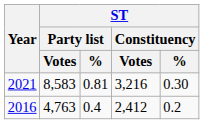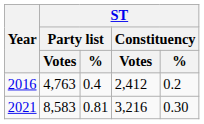 <table class="wikitable">
 <tr>
 <th rowspan="3">Year</th>
 <th colspan="4"><a href='#'>ST</a></th>
 </tr>
 <tr>
 <th colspan="2"><strong>Party list</strong></th>
 <th colspan="2"><strong>Constituency</strong></th>
 </tr>
 <tr>
 <th>Votes</th>
 <th>%</th>
 <th>Votes</th>
 <th>%</th>
 </tr>
 <tr>
+<td><a href='#'>2016</a></td>
+<td>4,763</td>
+<td>0.4</td>
+<td>2,412</td>
+<td>0.2</td>
+</tr>
+<tr>
 <td><a href='#'>2021</a></td>
 <td>8,583</td>
 <td>0.81</td>
 <td>3,216</td>
 <td>0.30</td>
 </tr>
-<tr>
-<td><a href='#'>2016</a></td>
-<td>4,763</td>
-<td>0.4</td>
-<td>2,412</td>
-<td>0.2</td>
-</tr>
 </table>
